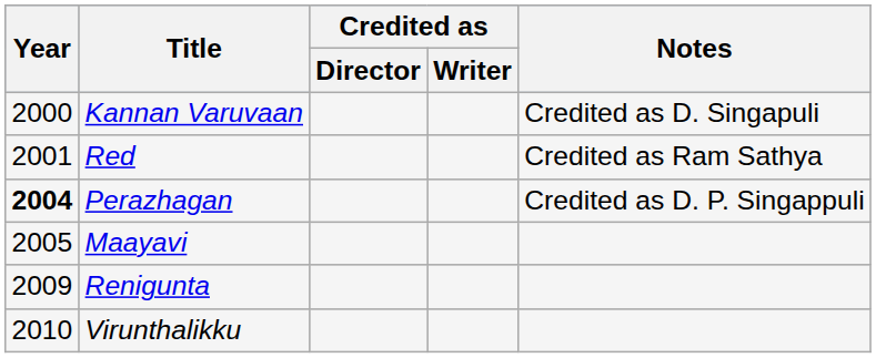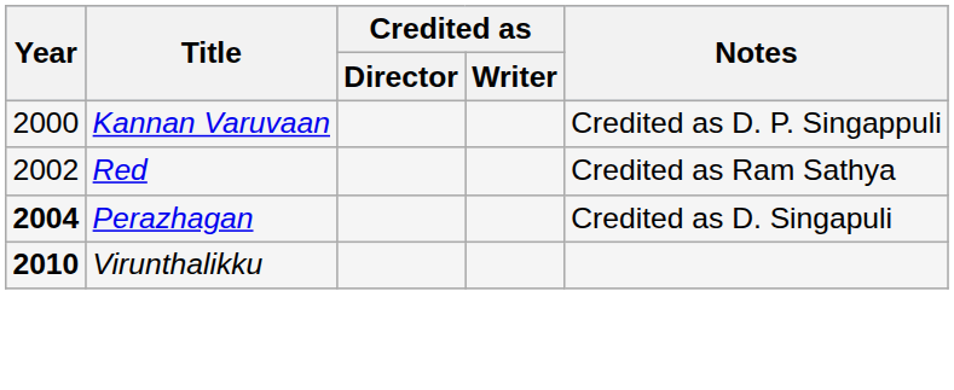 <table class="wikitable sortable" style="background:#f5f5f5;">
 <tr style="background:#B0C4DE;">
 <th rowspan="2" scope="col">Year</th>
 <th rowspan="2" scope="col">Title</th>
 <th scope="col"  colspan="2">Credited as</th>
 <th rowspan="2" scope="col">Notes</th>
 </tr>
 <tr>
 <th>Director</th>
 <th>Writer</th>
 </tr>
 <tr>
 <td>2000</td>
 <td><em><a href='#'>Kannan Varuvaan</a></em></td>
 <td></td>
 <td></td>
-<td>Credited as D. Singapuli</td>
+<td>Credited as D. P. Singappuli</td>
 </tr>
 <tr>
-<td>2001</td>
+<td>2002</td>
 <td><em><a href='#'>Red</a></em></td>
 <td></td>
 <td></td>
 <td>Credited as Ram Sathya</td>
 </tr>
 <tr>
 <td><strong>2004</strong></td>
 <td><em><a href='#'>Perazhagan</a></em></td>
 <td></td>
 <td></td>
-<td>Credited as D. P. Singappuli</td>
+<td>Credited as D. Singapuli</td>
 </tr>
 <tr>
-<td>2005</td>
-<td><em><a href='#'>Maayavi</a></em></td>
-<td></td>
-<td></td>
-<td></td>
-</tr>
-<tr>
-<td>2009</td>
-<td><em><a href='#'>Renigunta</a></em></td>
-<td></td>
-<td></td>
-<td></td>
-</tr>
-<tr>
-<td>2010</td>
+<td><strong>2010</strong></td>
 <td><em>Virunthalikku</em></td>
 <td></td>
 <td></td>
 <td></td>
 </tr>
 </table>
